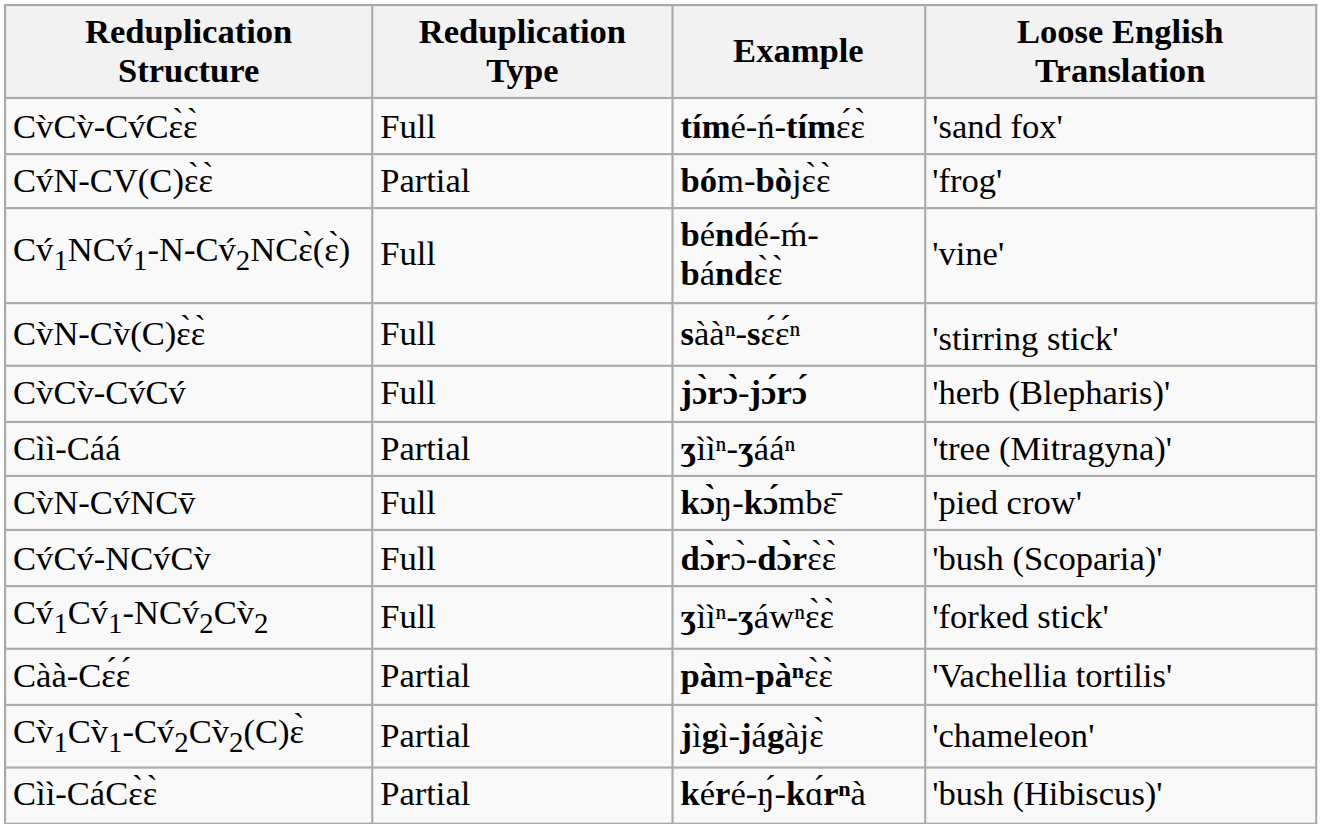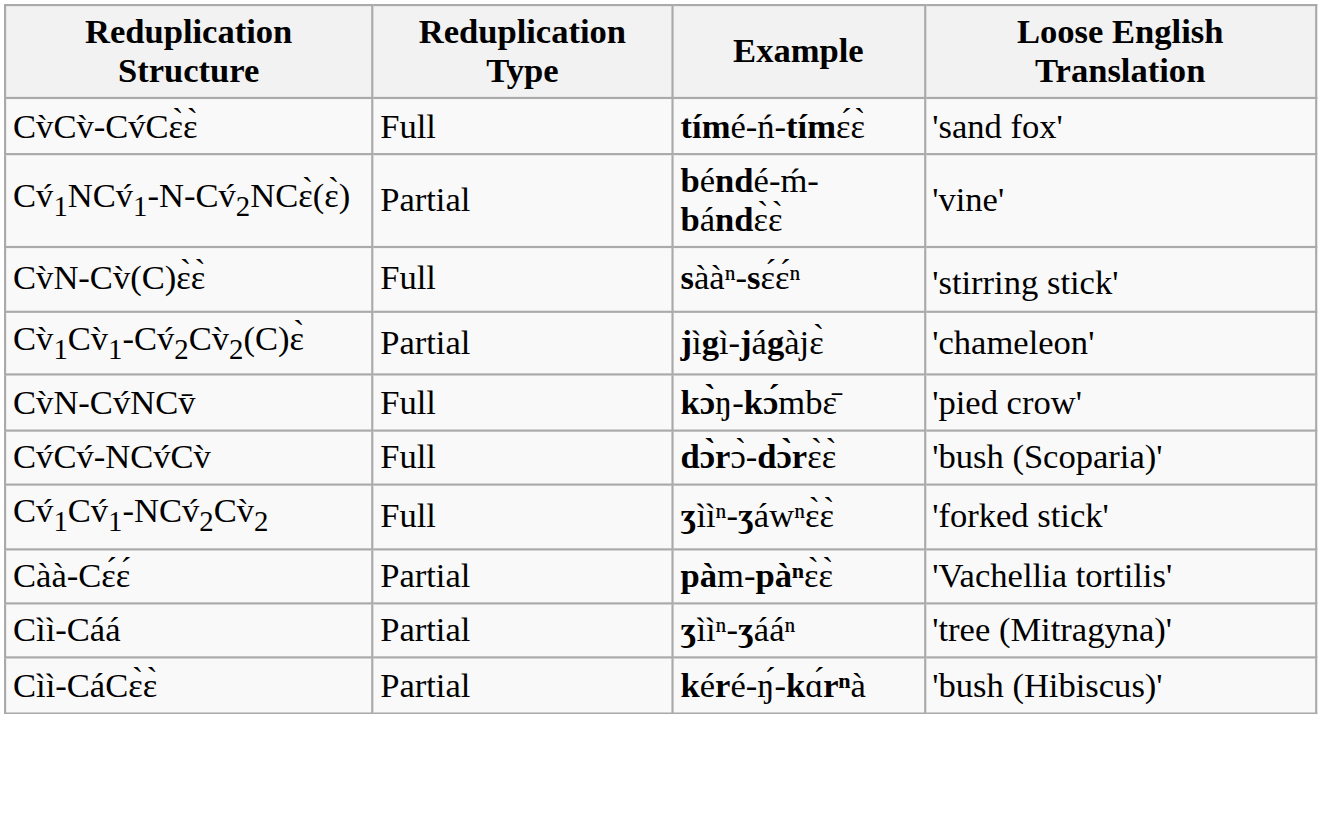 <table class="wikitable">
 <tr>
 <th>Reduplication Structure</th>
 <th>Reduplication Type</th>
 <th>Example</th>
 <th>Loose English Translation</th>
 </tr>
 <tr>
 <td>Cv̀Cv̀-Cv́Cɛ̀ɛ̀</td>
 <td>Full</td>
 <td><strong>tím</strong>é-ń-<strong>tím</strong>ɛ́ɛ̀</td>
 <td>'sand fox'</td>
 </tr>
 <tr>
-<td>Cv́N-CV(C)ɛ̀ɛ̀</td>
+<td>Cv́<sub>1</sub>NCv́<sub>1</sub>-N-Cv́<sub>2</sub>NCɛ̀(ɛ̀)</td>
 <td>Partial</td>
-<td><strong>bó</strong>m-<strong>bò</strong>jɛ̀ɛ̀</td>
-<td>'frog'</td>
-</tr>
-<tr>
-<td>Cv́<sub>1</sub>NCv́<sub>1</sub>-N-Cv́<sub>2</sub>NCɛ̀(ɛ̀)</td>
-<td>Full</td>
 <td><strong>b</strong>é<strong>nd</strong>é-ḿ-<strong>b</strong>á<strong>nd</strong>ɛ̀ɛ̀</td>
 <td>'vine'</td>
 </tr>
 <tr>
 <td>Cv̀N-Cv̀(C)ɛ̀ɛ̀</td>
 <td>Full</td>
 <td><strong>s</strong>ààⁿ-<strong>s</strong>ɛ́ɛ́ⁿ</td>
 <td>'stirring stick'<sup></sup></td>
 </tr>
 <tr>
-<td>Cv̀Cv̀-Cv́Cv́</td>
-<td>Full</td>
-<td><strong>jɔ̀rɔ̀</strong>-<strong>jɔ́rɔ́</strong></td>
-<td>'herb (Blepharis)'</td>
-</tr>
-<tr>
-<td>Cìì-Cáá</td>
+<td>Cv̀<sub>1</sub>Cv̀<sub>1</sub>-Cv́<sub>2</sub>Cv̀<sub>2</sub>(C)ɛ̀</td>
 <td>Partial</td>
-<td><strong>ʒ</strong>ììⁿ-<strong>ʒ</strong>ááⁿ</td>
-<td>'tree (Mitragyna)'</td>
+<td><strong>j</strong>ì<strong>g</strong>ì-<strong>j</strong>á<strong>g</strong>àjɛ̀</td>
+<td>'chameleon'</td>
 </tr>
 <tr>
 <td>Cv̀N-Cv́NCv̄</td>
 <td>Full</td>
 <td><strong>kɔ̀</strong>ŋ-<strong>kɔ́</strong>mbɛ̄</td>
 <td>'pied crow'</td>
 </tr>
 <tr>
 <td>Cv́Cv́-NCv́Cv̀</td>
 <td>Full</td>
 <td><strong>dɔ̀r</strong>ɔ̀-<strong>dɔ̀r</strong>ɛ̀ɛ̀</td>
 <td>'bush (Scoparia)'</td>
 </tr>
 <tr>
 <td>Cv́<sub>1</sub>Cv́<sub>1</sub>-NCv́<sub>2</sub>Cv̀<sub>2</sub></td>
 <td>Full</td>
 <td><strong>ʒ</strong>ììⁿ-<strong>ʒ</strong>áwⁿɛ̀ɛ̀</td>
 <td>'forked stick'</td>
 </tr>
 <tr>
 <td>Càà-Cɛ́ɛ́</td>
 <td>Partial</td>
 <td><strong>pà</strong>m-<strong>pàⁿ</strong>ɛ̀ɛ̀</td>
 <td>'Vachellia tortilis'</td>
 </tr>
 <tr>
-<td>Cv̀<sub>1</sub>Cv̀<sub>1</sub>-Cv́<sub>2</sub>Cv̀<sub>2</sub>(C)ɛ̀</td>
+<td>Cìì-Cáá</td>
 <td>Partial</td>
-<td><strong>j</strong>ì<strong>g</strong>ì-<strong>j</strong>á<strong>g</strong>àjɛ̀</td>
-<td>'chameleon'</td>
+<td><strong>ʒ</strong>ììⁿ-<strong>ʒ</strong>ááⁿ</td>
+<td>'tree (Mitragyna)'</td>
 </tr>
 <tr>
 <td>Cìì-CáCɛ̀ɛ̀</td>
 <td>Partial</td>
 <td><strong>k</strong>é<strong>r</strong>é-ŋ́-<strong>k</strong>ɑ́<strong>rⁿ</strong>à</td>
 <td>'bush (Hibiscus)'</td>
 </tr>
 </table>
